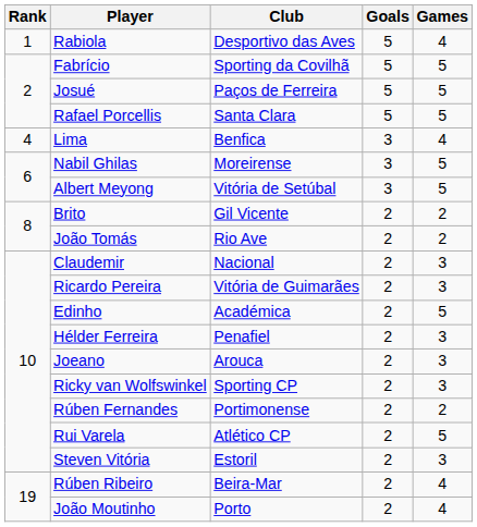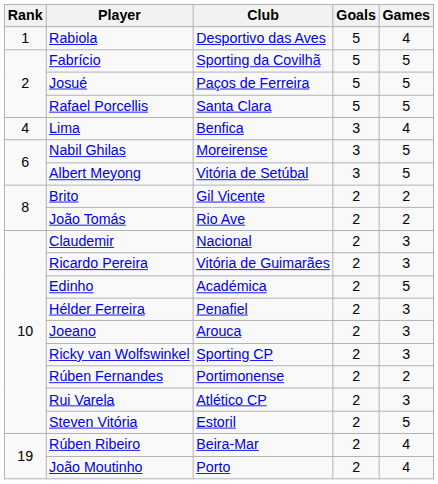 <table class="wikitable" style="text-align:center">
 <tr>
 <th>Rank</th>
 <th>Player</th>
 <th>Club</th>
 <th>Goals</th>
 <th>Games</th>
 </tr>
 <tr>
 <td>1</td>
 <td align="left"><a href='#'>Rabiola</a></td>
 <td align="left"><a href='#'>Desportivo das Aves</a></td>
 <td>5</td>
 <td>4</td>
 </tr>
 <tr>
 <td rowspan="3">2</td>
 <td align="left"><a href='#'>Fabrício</a></td>
 <td align="left"><a href='#'>Sporting da Covilhã</a></td>
 <td>5</td>
 <td>5</td>
 </tr>
 <tr>
 <td align="left"><a href='#'>Josué</a></td>
 <td align="left"><a href='#'>Paços de Ferreira</a></td>
 <td>5</td>
 <td>5</td>
 </tr>
 <tr>
 <td align="left"><a href='#'>Rafael Porcellis</a></td>
 <td align="left"><a href='#'>Santa Clara</a></td>
 <td>5</td>
 <td>5</td>
 </tr>
 <tr>
 <td>4</td>
 <td align="left"><a href='#'>Lima</a></td>
 <td align="left"><a href='#'>Benfica</a></td>
 <td>3</td>
 <td>4</td>
 </tr>
 <tr>
 <td rowspan="2">6</td>
 <td align="left"><a href='#'>Nabil Ghilas</a></td>
 <td align="left"><a href='#'>Moreirense</a></td>
 <td>3</td>
 <td>5</td>
 </tr>
 <tr>
 <td align="left"><a href='#'>Albert Meyong</a></td>
 <td align="left"><a href='#'>Vitória de Setúbal</a></td>
 <td>3</td>
 <td>5</td>
 </tr>
 <tr>
 <td rowspan="2">8</td>
 <td align="left"><a href='#'>Brito</a></td>
 <td align="left"><a href='#'>Gil Vicente</a></td>
 <td>2</td>
 <td>2</td>
 </tr>
 <tr>
 <td align="left"><a href='#'>João Tomás</a></td>
 <td align="left"><a href='#'>Rio Ave</a></td>
 <td>2</td>
 <td>2</td>
 </tr>
 <tr>
 <td rowspan="9">10</td>
 <td align="left"><a href='#'>Claudemir</a></td>
 <td align="left"><a href='#'>Nacional</a></td>
 <td>2</td>
 <td>3</td>
 </tr>
 <tr>
 <td align="left"><a href='#'>Ricardo Pereira</a></td>
 <td align="left"><a href='#'>Vitória de Guimarães</a></td>
 <td>2</td>
 <td>3</td>
 </tr>
 <tr>
 <td align="left"><a href='#'>Edinho</a></td>
 <td align="left"><a href='#'>Académica</a></td>
 <td>2</td>
 <td>5</td>
 </tr>
 <tr>
 <td align="left"><a href='#'>Hélder Ferreira</a></td>
 <td align="left"><a href='#'>Penafiel</a></td>
 <td>2</td>
 <td>3</td>
 </tr>
 <tr>
 <td align="left"><a href='#'>Joeano</a></td>
 <td align="left"><a href='#'>Arouca</a></td>
 <td>2</td>
 <td>3</td>
 </tr>
 <tr>
 <td align="left"><a href='#'>Ricky van Wolfswinkel</a></td>
 <td align="left"><a href='#'>Sporting CP</a></td>
 <td>2</td>
 <td>3</td>
 </tr>
 <tr>
 <td align="left"><a href='#'>Rúben Fernandes</a></td>
 <td align="left"><a href='#'>Portimonense</a></td>
 <td>2</td>
 <td>2</td>
 </tr>
 <tr>
 <td align="left"><a href='#'>Rui Varela</a></td>
 <td align="left"><a href='#'>Atlético CP</a></td>
 <td>2</td>
-<td>5</td>
+<td>3</td>
 </tr>
 <tr>
 <td align="left"><a href='#'>Steven Vitória</a></td>
 <td align="left"><a href='#'>Estoril</a></td>
 <td>2</td>
-<td>3</td>
+<td>5</td>
 </tr>
 <tr>
 <td rowspan="2">19</td>
 <td align="left"><a href='#'>Rúben Ribeiro</a></td>
 <td align="left"><a href='#'>Beira-Mar</a></td>
 <td>2</td>
 <td>4</td>
 </tr>
 <tr>
 <td align="left"><a href='#'>João Moutinho</a></td>
 <td align="left"><a href='#'>Porto</a></td>
 <td>2</td>
 <td>4</td>
 </tr>
 </table>
